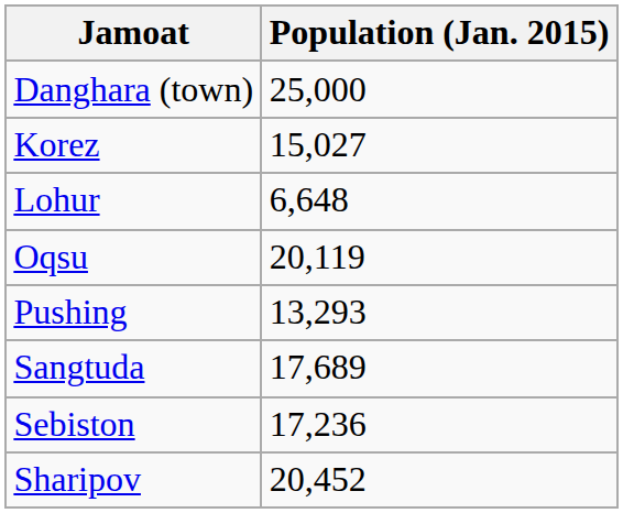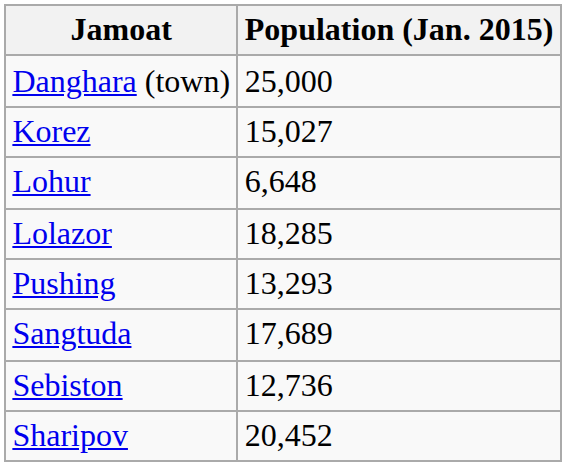 <table class="wikitable sortable">
 <tr>
 <th>Jamoat</th>
 <th>Population (Jan. 2015)</th>
 </tr>
 <tr>
 <td><a href='#'>Danghara</a> (town)</td>
 <td>25,000</td>
 </tr>
 <tr>
 <td><a href='#'>Korez</a></td>
 <td>15,027</td>
 </tr>
 <tr>
 <td><a href='#'>Lohur</a></td>
 <td>6,648</td>
 </tr>
 <tr>
-<td><a href='#'>Oqsu</a></td>
-<td>20,119</td>
+<td><a href='#'>Lolazor</a></td>
+<td>18,285</td>
 </tr>
 <tr>
 <td><a href='#'>Pushing</a></td>
 <td>13,293</td>
 </tr>
 <tr>
 <td><a href='#'>Sangtuda</a></td>
 <td>17,689</td>
 </tr>
 <tr>
 <td><a href='#'>Sebiston</a></td>
-<td>17,236</td>
+<td>12,736</td>
 </tr>
 <tr>
 <td><a href='#'>Sharipov</a></td>
 <td>20,452</td>
 </tr>
 <tr>
 </tr>
 </table>
